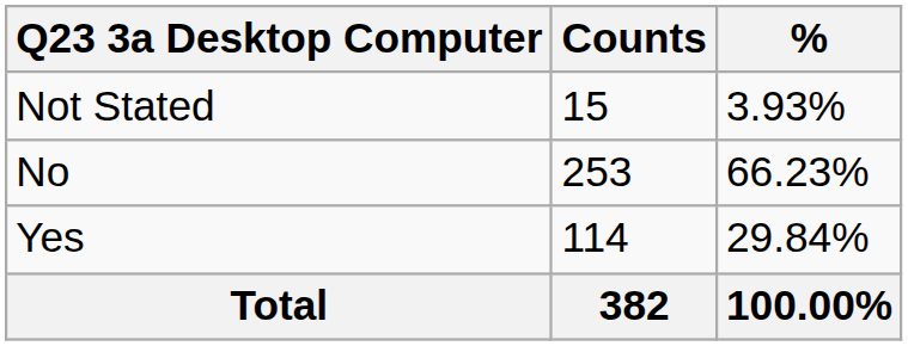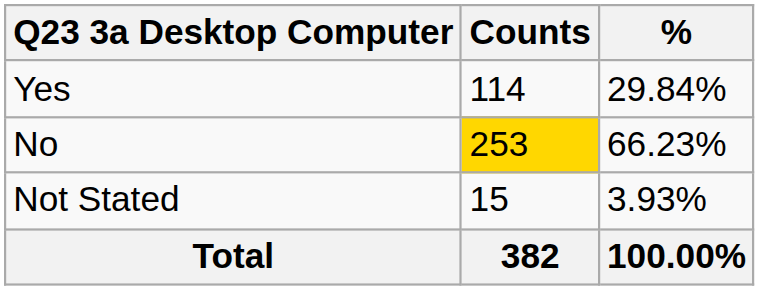 <table class="wikitable sortable">
 <tr>
 <th>Q23 3a Desktop Computer</th>
 <th>Counts</th>
 <th>%</th>
 </tr>
 <tr>
+<td>Yes</td>
+<td>114</td>
+<td>29.84%</td>
+</tr>
+<tr>
+<td>No</td>
+<td style="background: gold;">253</td>
+<td>66.23%</td>
+</tr>
+<tr>
 <td>Not Stated</td>
 <td>15</td>
 <td>3.93%</td>
-</tr>
-<tr>
-<td>No</td>
-<td>253</td>
-<td>66.23%</td>
-</tr>
-<tr>
-<td>Yes</td>
-<td>114</td>
-<td>29.84%</td>
 </tr>
 <tr>
 <th>Total</th>
 <th>382</th>
 <th>100.00%</th>
 </tr>
 </table>
